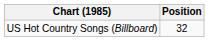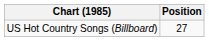 <table class="wikitable">
 <tr>
 <th>Chart (1985)</th>
 <th>Position</th>
 </tr>
 <tr>
 <td>US Hot Country Songs (<em>Billboard</em>)</td>
-<td align="center">32</td>
+<td align="center">27</td>
 </tr>
 </table>
